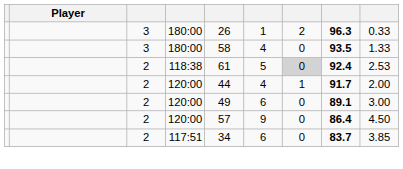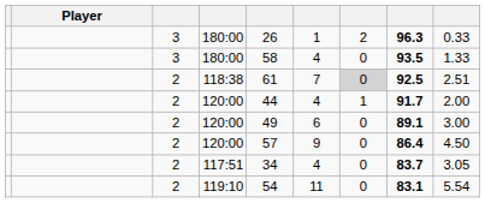 <table class="wikitable sortable" style="text-align: center">
 <tr>
 <th></th>
 <th style="width: 10em;">Player</th>
 <th style="width: 3em;"> </th>
 <th style="width: 3em;"> </th>
 <th style="width: 3em;"></th>
 <th style="width: 3em;"> </th>
 <th style="width: 3em;"> </th>
 <th style="width: 3em;"></th>
 <th style="width: 3em;"></th>
 </tr>
 <tr>
 <td></td>
 <td style="text-align:left;"></td>
 <td>3</td>
 <td align="right">180:00</td>
 <td>26</td>
 <td>1</td>
 <td>2</td>
 <td><strong>96.3</strong></td>
 <td>0.33</td>
 </tr>
 <tr>
 <td></td>
 <td style="text-align:left;"></td>
 <td>3</td>
 <td align="right">180:00</td>
 <td>58</td>
 <td>4</td>
 <td>0</td>
 <td><strong>93.5</strong></td>
 <td>1.33</td>
 </tr>
 <tr>
 <td></td>
 <td style="text-align:left;"></td>
 <td>2</td>
 <td align="right">118:38</td>
 <td>61</td>
-<td>5</td>
+<td>7</td>
 <td style="background: lightgrey;">0</td>
-<td><strong>92.4</strong></td>
-<td>2.53</td>
+<td><strong>92.5</strong></td>
+<td>2.51</td>
 </tr>
 <tr>
 <td></td>
 <td style="text-align:left;"></td>
 <td>2</td>
 <td align="right">120:00</td>
 <td>44</td>
 <td>4</td>
 <td>1</td>
 <td><strong>91.7</strong></td>
 <td>2.00</td>
 </tr>
 <tr>
 <td></td>
 <td style="text-align:left;"></td>
 <td>2</td>
 <td align="right">120:00</td>
 <td>49</td>
 <td>6</td>
 <td>0</td>
 <td><strong>89.1</strong></td>
 <td>3.00</td>
 </tr>
 <tr>
 <td></td>
 <td style="text-align:left;"></td>
 <td>2</td>
 <td align="right">120:00</td>
 <td>57</td>
 <td>9</td>
 <td>0</td>
 <td><strong>86.4</strong></td>
 <td>4.50</td>
 </tr>
 <tr>
 <td></td>
 <td style="text-align:left;"></td>
 <td>2</td>
 <td align="right">117:51</td>
 <td>34</td>
-<td>6</td>
+<td>4</td>
 <td>0</td>
 <td><strong>83.7</strong></td>
-<td>3.85</td>
+<td>3.05</td>
+</tr>
+<tr>
+<td></td>
+<td style="text-align:left;"></td>
+<td>2</td>
+<td align="right">119:10</td>
+<td>54</td>
+<td>11</td>
+<td>0</td>
+<td><strong>83.1</strong></td>
+<td>5.54</td>
 </tr>
 </table>
